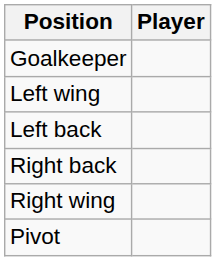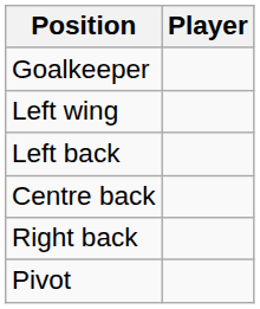 <table class="wikitable">
 <tr>
 <th>Position</th>
 <th>Player</th>
 </tr>
 <tr>
 <td>Goalkeeper</td>
 <td></td>
 </tr>
 <tr>
 <td>Left wing</td>
 <td></td>
 </tr>
 <tr>
 <td>Left back</td>
 <td></td>
 </tr>
 <tr>
-<td>Right back</td>
+<td>Centre back</td>
 <td></td>
 </tr>
 <tr>
-<td>Right wing</td>
+<td>Right back</td>
 <td></td>
 </tr>
 <tr>
 <td>Pivot</td>
 <td></td>
 </tr>
 </table>
